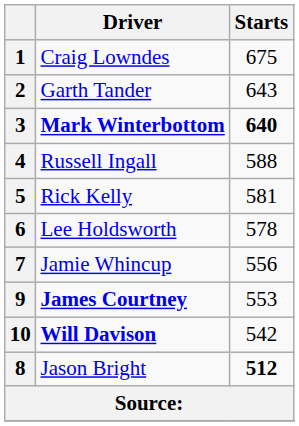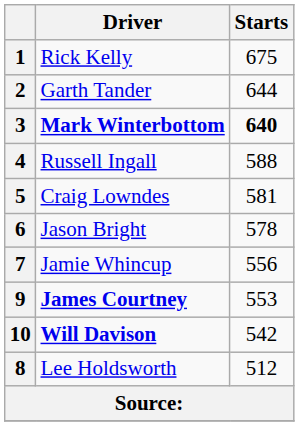 <table class="wikitable" style="font-size: 90%">
 <tr>
 <th></th>
 <th>Driver</th>
 <th>Starts</th>
 </tr>
 <tr>
 <th>1</th>
-<td> <a href='#'>Craig Lowndes</a></td>
+<td> <a href='#'>Rick Kelly</a></td>
 <td align="center">675</td>
 </tr>
 <tr>
 <th>2</th>
 <td> <a href='#'>Garth Tander</a></td>
-<td align="center">643</td>
+<td align="center">644</td>
 </tr>
 <tr>
 <th>3</th>
 <td> <strong><a href='#'>Mark Winterbottom</a></strong></td>
 <td align="center"><strong>640</strong></td>
 </tr>
 <tr>
 <th>4</th>
 <td> <a href='#'>Russell Ingall</a></td>
 <td align="center">588</td>
 </tr>
 <tr>
 <th>5</th>
-<td> <a href='#'>Rick Kelly</a></td>
+<td> <a href='#'>Craig Lowndes</a></td>
 <td align="center">581</td>
 </tr>
 <tr>
 <th>6</th>
-<td> <a href='#'>Lee Holdsworth</a></td>
+<td> <a href='#'>Jason Bright</a></td>
 <td align="center">578</td>
 </tr>
 <tr>
 <th>7</th>
 <td> <a href='#'>Jamie Whincup</a></td>
 <td align="center">556</td>
 </tr>
 <tr>
 <th>9</th>
 <td> <strong><a href='#'>James Courtney</a></strong></td>
 <td align="center">553</td>
 </tr>
 <tr>
 <th>10</th>
 <td> <strong><a href='#'>Will Davison</a></strong></td>
 <td align="center">542</td>
 </tr>
 <tr>
 <th>8</th>
-<td> <a href='#'>Jason Bright</a></td>
-<td align="center"><strong>512</strong></td>
+<td> <a href='#'>Lee Holdsworth</a></td>
+<td align="center">512</td>
 </tr>
 <tr>
 <th colspan="3">Source:</th>
 </tr>
 <tr>
 </tr>
 </table>
